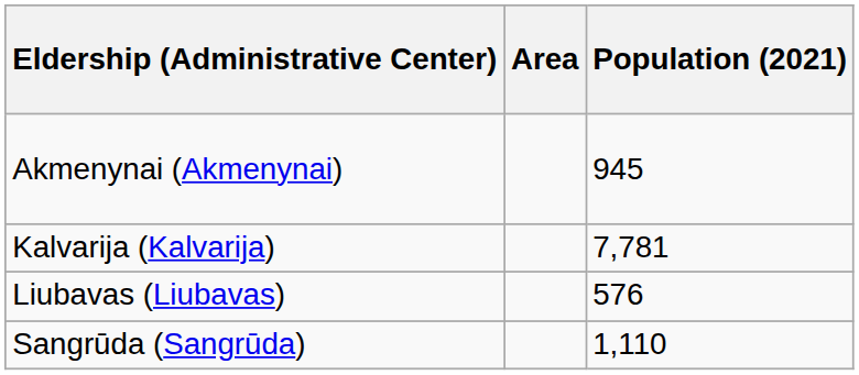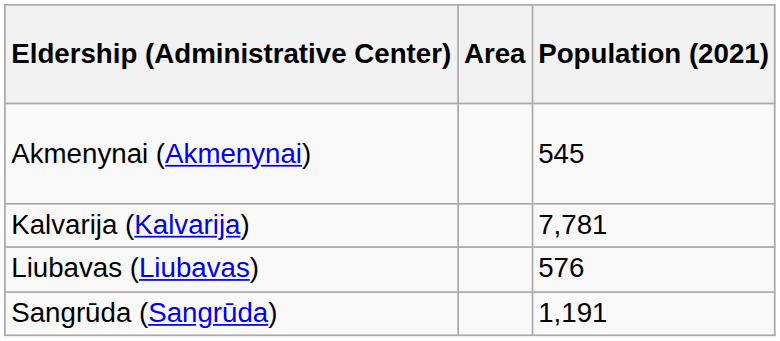 <table class="sortable wikitable" style="text-align: left; margin: 0 0 0 0;">
 <tr>
 <th scope="col" height="50px">Eldership (Administrative Center)</th>
 <th scope="col">Area</th>
 <th scope="col"><strong>Population (2021)</strong></th>
 </tr>
 <tr>
 <td scope="row" height="50px">Akmenynai (<a href='#'>Akmenynai</a>)</td>
 <td></td>
-<td>945</td>
+<td>545</td>
 </tr>
 <tr>
 <td>Kalvarija (<a href='#'>Kalvarija</a>)</td>
 <td></td>
 <td>7,781</td>
 </tr>
 <tr>
 <td>Liubavas (<a href='#'>Liubavas</a>)</td>
 <td></td>
 <td>576</td>
 </tr>
 <tr>
 <td>Sangrūda (<a href='#'>Sangrūda</a>)</td>
 <td></td>
-<td>1,110</td>
+<td>1,191</td>
 </tr>
 </table>
